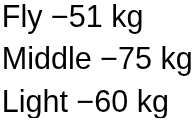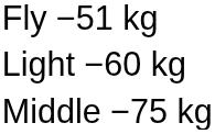 <table>
 <tr>
 <td>Fly −51 kg</td>
+<td></td>
+<td></td>
+<td><br></td>
+</tr>
+<tr>
+<td>Light −60 kg</td>
 <td></td>
 <td></td>
 <td><br></td>
 </tr>
 <tr>
 <td>Middle −75 kg</td>
 <td></td>
 <td></td>
 <td><br></td>
 </tr>
 <tr>
-<td>Light −60 kg</td>
-<td></td>
-<td></td>
-<td><br></td>
-</tr>
-<tr>
 </tr>
 </table>
